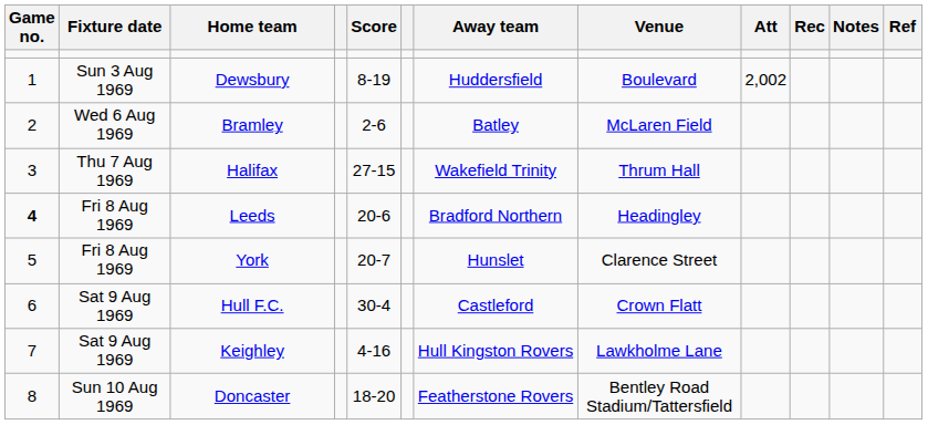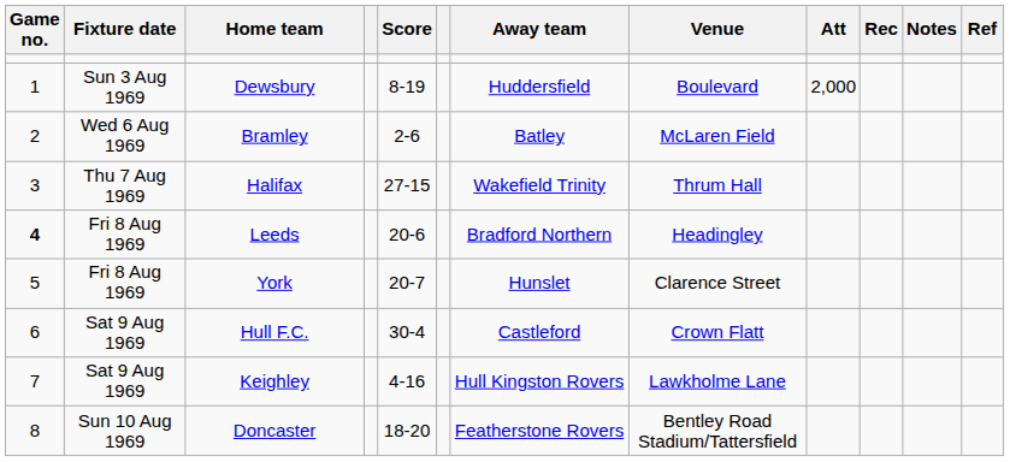 <table class="wikitable" style="text-align:center;">
 <tr>
 <th width=20 abbr="No">Game no.</th>
 <th width=100 abbr="Date">Fixture date</th>
 <th width=150 abbr="Home team">Home team</th>
 <th width=5 abbr="space"></th>
 <th width=20 abbr="Score">Score</th>
 <th width=5 abbr="space"></th>
 <th width=150 abbr="Away team">Away team</th>
 <th width=150 abbr="Venue">Venue</th>
 <th width=30 abbr="Att">Att</th>
 <th width=30 abbr="Rec">Rec</th>
 <th width=20 abbr="Notes">Notes</th>
 <th width=30 abbr="Ref">Ref</th>
 </tr>
 <tr>
 <td></td>
 <td></td>
 <td></td>
 <td></td>
 <td></td>
 <td></td>
 <td></td>
 <td></td>
 <td></td>
 <td></td>
 <td></td>
 <td></td>
 </tr>
 <tr>
 <td>1</td>
 <td>Sun 3 Aug 1969</td>
 <td><a href='#'>Dewsbury</a></td>
 <td></td>
 <td>8-19</td>
 <td></td>
 <td><a href='#'>Huddersfield</a></td>
 <td><a href='#'>Boulevard</a></td>
-<td>2,002</td>
+<td>2,000</td>
 <td></td>
 <td></td>
 <td></td>
 </tr>
 <tr>
 <td>2</td>
 <td>Wed 6 Aug 1969</td>
 <td><a href='#'>Bramley</a></td>
 <td></td>
 <td>2-6</td>
 <td></td>
 <td><a href='#'>Batley</a></td>
 <td><a href='#'>McLaren Field</a></td>
 <td></td>
 <td></td>
 <td></td>
 <td></td>
 </tr>
 <tr>
 <td>3</td>
 <td>Thu 7 Aug 1969</td>
 <td><a href='#'>Halifax</a></td>
 <td></td>
 <td>27-15</td>
 <td></td>
 <td><a href='#'>Wakefield Trinity</a></td>
 <td><a href='#'>Thrum Hall</a></td>
 <td></td>
 <td></td>
 <td></td>
 <td></td>
 </tr>
 <tr>
 <td><strong>4</strong></td>
 <td>Fri 8 Aug 1969</td>
 <td><a href='#'>Leeds</a></td>
 <td></td>
 <td>20-6</td>
 <td></td>
 <td><a href='#'>Bradford Northern</a></td>
 <td><a href='#'>Headingley</a></td>
 <td></td>
 <td></td>
 <td></td>
 <td></td>
 </tr>
 <tr>
 <td>5</td>
 <td>Fri 8 Aug 1969</td>
 <td><a href='#'>York</a></td>
 <td></td>
 <td>20-7</td>
 <td></td>
 <td><a href='#'>Hunslet</a></td>
 <td>Clarence Street</td>
 <td></td>
 <td></td>
 <td></td>
 <td></td>
 </tr>
 <tr>
 <td>6</td>
 <td>Sat 9 Aug 1969</td>
 <td><a href='#'>Hull F.C.</a></td>
 <td></td>
 <td>30-4</td>
 <td></td>
 <td><a href='#'>Castleford</a></td>
 <td><a href='#'>Crown Flatt</a></td>
 <td></td>
 <td></td>
 <td></td>
 <td></td>
 </tr>
 <tr>
 <td>7</td>
 <td>Sat 9 Aug 1969</td>
 <td><a href='#'>Keighley</a></td>
 <td></td>
 <td>4-16</td>
 <td></td>
 <td><a href='#'>Hull Kingston Rovers</a></td>
 <td><a href='#'>Lawkholme Lane</a></td>
 <td></td>
 <td></td>
 <td></td>
 <td></td>
 </tr>
 <tr>
 <td>8</td>
 <td>Sun 10 Aug 1969</td>
 <td><a href='#'>Doncaster</a></td>
 <td></td>
 <td>18-20</td>
 <td></td>
 <td><a href='#'>Featherstone Rovers</a></td>
 <td>Bentley Road Stadium/Tattersfield</td>
 <td></td>
 <td></td>
 <td></td>
 <td></td>
 </tr>
 </table>
